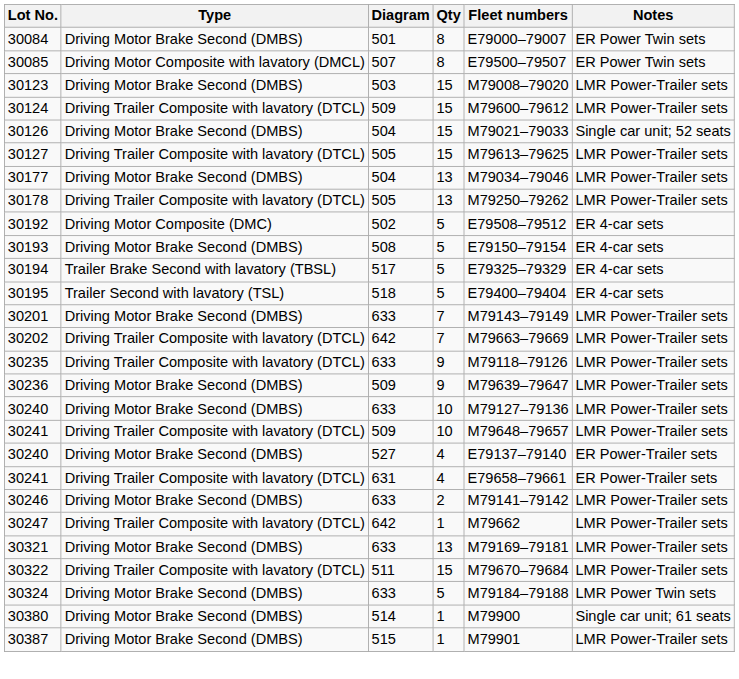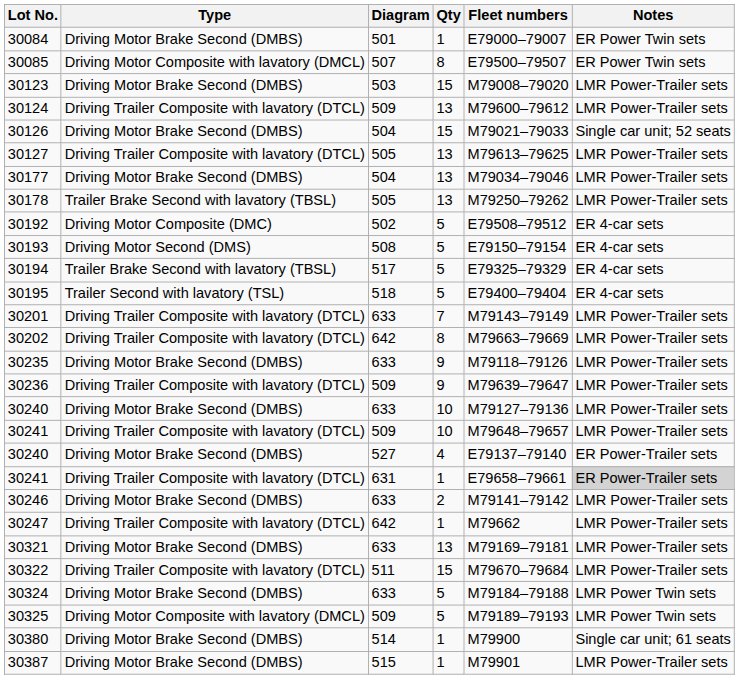 <table class="wikitable sortable collapsible">
 <tr>
 <th>Lot No.</th>
 <th>Type</th>
 <th>Diagram</th>
 <th>Qty</th>
 <th>Fleet numbers</th>
 <th>Notes</th>
 </tr>
 <tr>
 <td>30084</td>
 <td>Driving Motor Brake Second (DMBS)</td>
 <td>501</td>
-<td>8</td>
+<td>1</td>
 <td>E79000–79007</td>
 <td>ER Power Twin sets</td>
 </tr>
 <tr>
 <td>30085</td>
 <td>Driving Motor Composite with lavatory (DMCL)</td>
 <td>507</td>
 <td>8</td>
 <td>E79500–79507</td>
 <td>ER Power Twin sets</td>
 </tr>
 <tr>
 <td>30123</td>
 <td>Driving Motor Brake Second (DMBS)</td>
 <td>503</td>
 <td>15</td>
 <td>M79008–79020</td>
 <td>LMR Power-Trailer sets</td>
 </tr>
 <tr>
 <td>30124</td>
 <td>Driving Trailer Composite with lavatory (DTCL)</td>
 <td>509</td>
-<td>15</td>
+<td>13</td>
 <td>M79600–79612</td>
 <td>LMR Power-Trailer sets</td>
 </tr>
 <tr>
 <td>30126</td>
 <td>Driving Motor Brake Second (DMBS)</td>
 <td>504</td>
 <td>15</td>
 <td>M79021–79033</td>
 <td>Single car unit; 52 seats</td>
 </tr>
 <tr>
 <td>30127</td>
 <td>Driving Trailer Composite with lavatory (DTCL)</td>
 <td>505</td>
-<td>15</td>
+<td>13</td>
 <td>M79613–79625</td>
 <td>LMR Power-Trailer sets</td>
 </tr>
 <tr>
 <td>30177</td>
 <td>Driving Motor Brake Second (DMBS)</td>
 <td>504</td>
 <td>13</td>
 <td>M79034–79046</td>
 <td>LMR Power-Trailer sets</td>
 </tr>
 <tr>
 <td>30178</td>
-<td>Driving Trailer Composite with lavatory (DTCL)</td>
+<td>Trailer Brake Second with lavatory (TBSL)</td>
 <td>505</td>
 <td>13</td>
 <td>M79250–79262</td>
 <td>LMR Power-Trailer sets</td>
 </tr>
 <tr>
 <td>30192</td>
 <td>Driving Motor Composite (DMC)</td>
 <td>502</td>
 <td>5</td>
 <td>E79508–79512</td>
 <td>ER 4-car sets</td>
 </tr>
 <tr>
 <td>30193</td>
-<td>Driving Motor Brake Second (DMBS)</td>
+<td>Driving Motor Second (DMS)</td>
 <td>508</td>
 <td>5</td>
 <td>E79150–79154</td>
 <td>ER 4-car sets</td>
 </tr>
 <tr>
 <td>30194</td>
 <td>Trailer Brake Second with lavatory (TBSL)</td>
 <td>517</td>
 <td>5</td>
 <td>E79325–79329</td>
 <td>ER 4-car sets</td>
 </tr>
 <tr>
 <td>30195</td>
 <td>Trailer Second with lavatory (TSL)</td>
 <td>518</td>
 <td>5</td>
 <td>E79400–79404</td>
 <td>ER 4-car sets</td>
 </tr>
 <tr>
 <td>30201</td>
-<td>Driving Motor Brake Second (DMBS)</td>
+<td>Driving Trailer Composite with lavatory (DTCL)</td>
 <td>633</td>
 <td>7</td>
 <td>M79143–79149</td>
 <td>LMR Power-Trailer sets</td>
 </tr>
 <tr>
 <td>30202</td>
 <td>Driving Trailer Composite with lavatory (DTCL)</td>
 <td>642</td>
-<td>7</td>
+<td>8</td>
 <td>M79663–79669</td>
 <td>LMR Power-Trailer sets</td>
 </tr>
 <tr>
 <td>30235</td>
-<td>Driving Trailer Composite with lavatory (DTCL)</td>
+<td>Driving Motor Brake Second (DMBS)</td>
 <td>633</td>
 <td>9</td>
 <td>M79118–79126</td>
 <td>LMR Power-Trailer sets</td>
 </tr>
 <tr>
 <td>30236</td>
-<td>Driving Motor Brake Second (DMBS)</td>
+<td>Driving Trailer Composite with lavatory (DTCL)</td>
 <td>509</td>
 <td>9</td>
 <td>M79639–79647</td>
 <td>LMR Power-Trailer sets</td>
 </tr>
 <tr>
 <td>30240</td>
 <td>Driving Motor Brake Second (DMBS)</td>
 <td>633</td>
 <td>10</td>
 <td>M79127–79136</td>
 <td>LMR Power-Trailer sets</td>
 </tr>
 <tr>
 <td>30241</td>
 <td>Driving Trailer Composite with lavatory (DTCL)</td>
 <td>509</td>
 <td>10</td>
 <td>M79648–79657</td>
 <td>LMR Power-Trailer sets</td>
 </tr>
 <tr>
 <td>30240</td>
 <td>Driving Motor Brake Second (DMBS)</td>
 <td>527</td>
 <td>4</td>
 <td>E79137–79140</td>
 <td>ER Power-Trailer sets</td>
 </tr>
 <tr>
 <td>30241</td>
 <td>Driving Trailer Composite with lavatory (DTCL)</td>
 <td>631</td>
-<td>4</td>
+<td>1</td>
 <td>E79658–79661</td>
-<td>ER Power-Trailer sets</td>
+<td style="background: lightgrey;">ER Power-Trailer sets</td>
 </tr>
 <tr>
 <td>30246</td>
 <td>Driving Motor Brake Second (DMBS)</td>
 <td>633</td>
 <td>2</td>
 <td>M79141–79142</td>
 <td>LMR Power-Trailer sets</td>
 </tr>
 <tr>
 <td>30247</td>
 <td>Driving Trailer Composite with lavatory (DTCL)</td>
 <td>642</td>
 <td>1</td>
 <td>M79662</td>
 <td>LMR Power-Trailer sets</td>
 </tr>
 <tr>
 <td>30321</td>
 <td>Driving Motor Brake Second (DMBS)</td>
 <td>633</td>
 <td>13</td>
 <td>M79169–79181</td>
 <td>LMR Power-Trailer sets</td>
 </tr>
 <tr>
 <td>30322</td>
 <td>Driving Trailer Composite with lavatory (DTCL)</td>
 <td>511</td>
 <td>15</td>
 <td>M79670–79684</td>
 <td>LMR Power-Trailer sets</td>
 </tr>
 <tr>
 <td>30324</td>
 <td>Driving Motor Brake Second (DMBS)</td>
 <td>633</td>
 <td>5</td>
 <td>M79184–79188</td>
 <td>LMR Power Twin sets</td>
 </tr>
 <tr>
+<td>30325</td>
+<td>Driving Motor Composite with lavatory (DMCL)</td>
+<td>509</td>
+<td>5</td>
+<td>M79189–79193</td>
+<td>LMR Power Twin sets</td>
+</tr>
+<tr>
 <td>30380</td>
 <td>Driving Motor Brake Second (DMBS)</td>
 <td>514</td>
 <td>1</td>
 <td>M79900</td>
 <td>Single car unit; 61 seats</td>
 </tr>
 <tr>
 <td>30387</td>
 <td>Driving Motor Brake Second (DMBS)</td>
 <td>515</td>
 <td>1</td>
 <td>M79901</td>
 <td>LMR Power-Trailer sets</td>
 </tr>
 </table>
